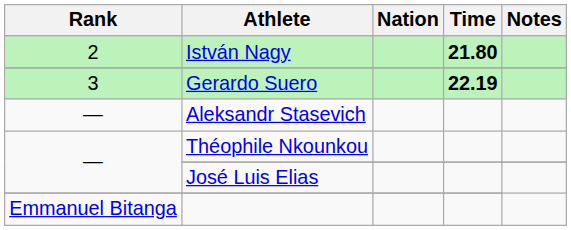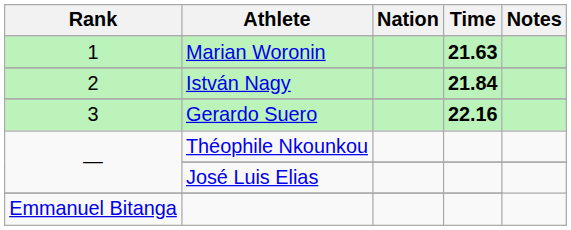 <table class="wikitable sortable" style="text-align:center">
 <tr>
 <th>Rank</th>
 <th>Athlete</th>
 <th>Nation</th>
 <th>Time</th>
 <th>Notes</th>
 </tr>
 <tr>
 </tr>
+<tr style="background:#bbf3bb;">
+<td>1</td>
+<td align=left><a href='#'>Marian Woronin</a></td>
+<td align=left></td>
+<td><strong>21.63</strong></td>
+<td></td>
+</tr>
 <tr>
 </tr>
 <tr style="background:#bbf3bb;">
 <td>2</td>
 <td align=left><a href='#'>István Nagy</a></td>
 <td align=left></td>
-<td><strong>21.80</strong></td>
+<td><strong>21.84</strong></td>
 <td></td>
 </tr>
 <tr>
 </tr>
 <tr style="background:#bbf3bb;">
 <td>3</td>
 <td align=left><a href='#'>Gerardo Suero</a></td>
 <td align=left></td>
-<td><strong>22.19</strong></td>
-<td></td>
-</tr>
-<tr>
-<td data-sort-value=4>—</td>
-<td align=left><a href='#'>Aleksandr Stasevich</a></td>
-<td align=left></td>
-<td data-sort-value=59.99></td>
+<td><strong>22.16</strong></td>
 <td></td>
 </tr>
 <tr>
 <td rowspan=3 data-sort-value=5>—</td>
 <td align=left><a href='#'>Théophile Nkounkou</a></td>
 <td align=left></td>
 <td data-sort-value=99.99></td>
 <td></td>
 </tr>
 <tr>
 </tr>
 <tr>
 <td align=left><a href='#'>José Luis Elias</a></td>
 <td align=left></td>
 <td data-sort-value=99.99></td>
 <td></td>
 </tr>
 <tr>
 </tr>
 <tr>
 <td align=left><a href='#'>Emmanuel Bitanga</a></td>
 <td align=left></td>
 <td data-sort-value=99.99></td>
 <td></td>
 </tr>
 </table>
